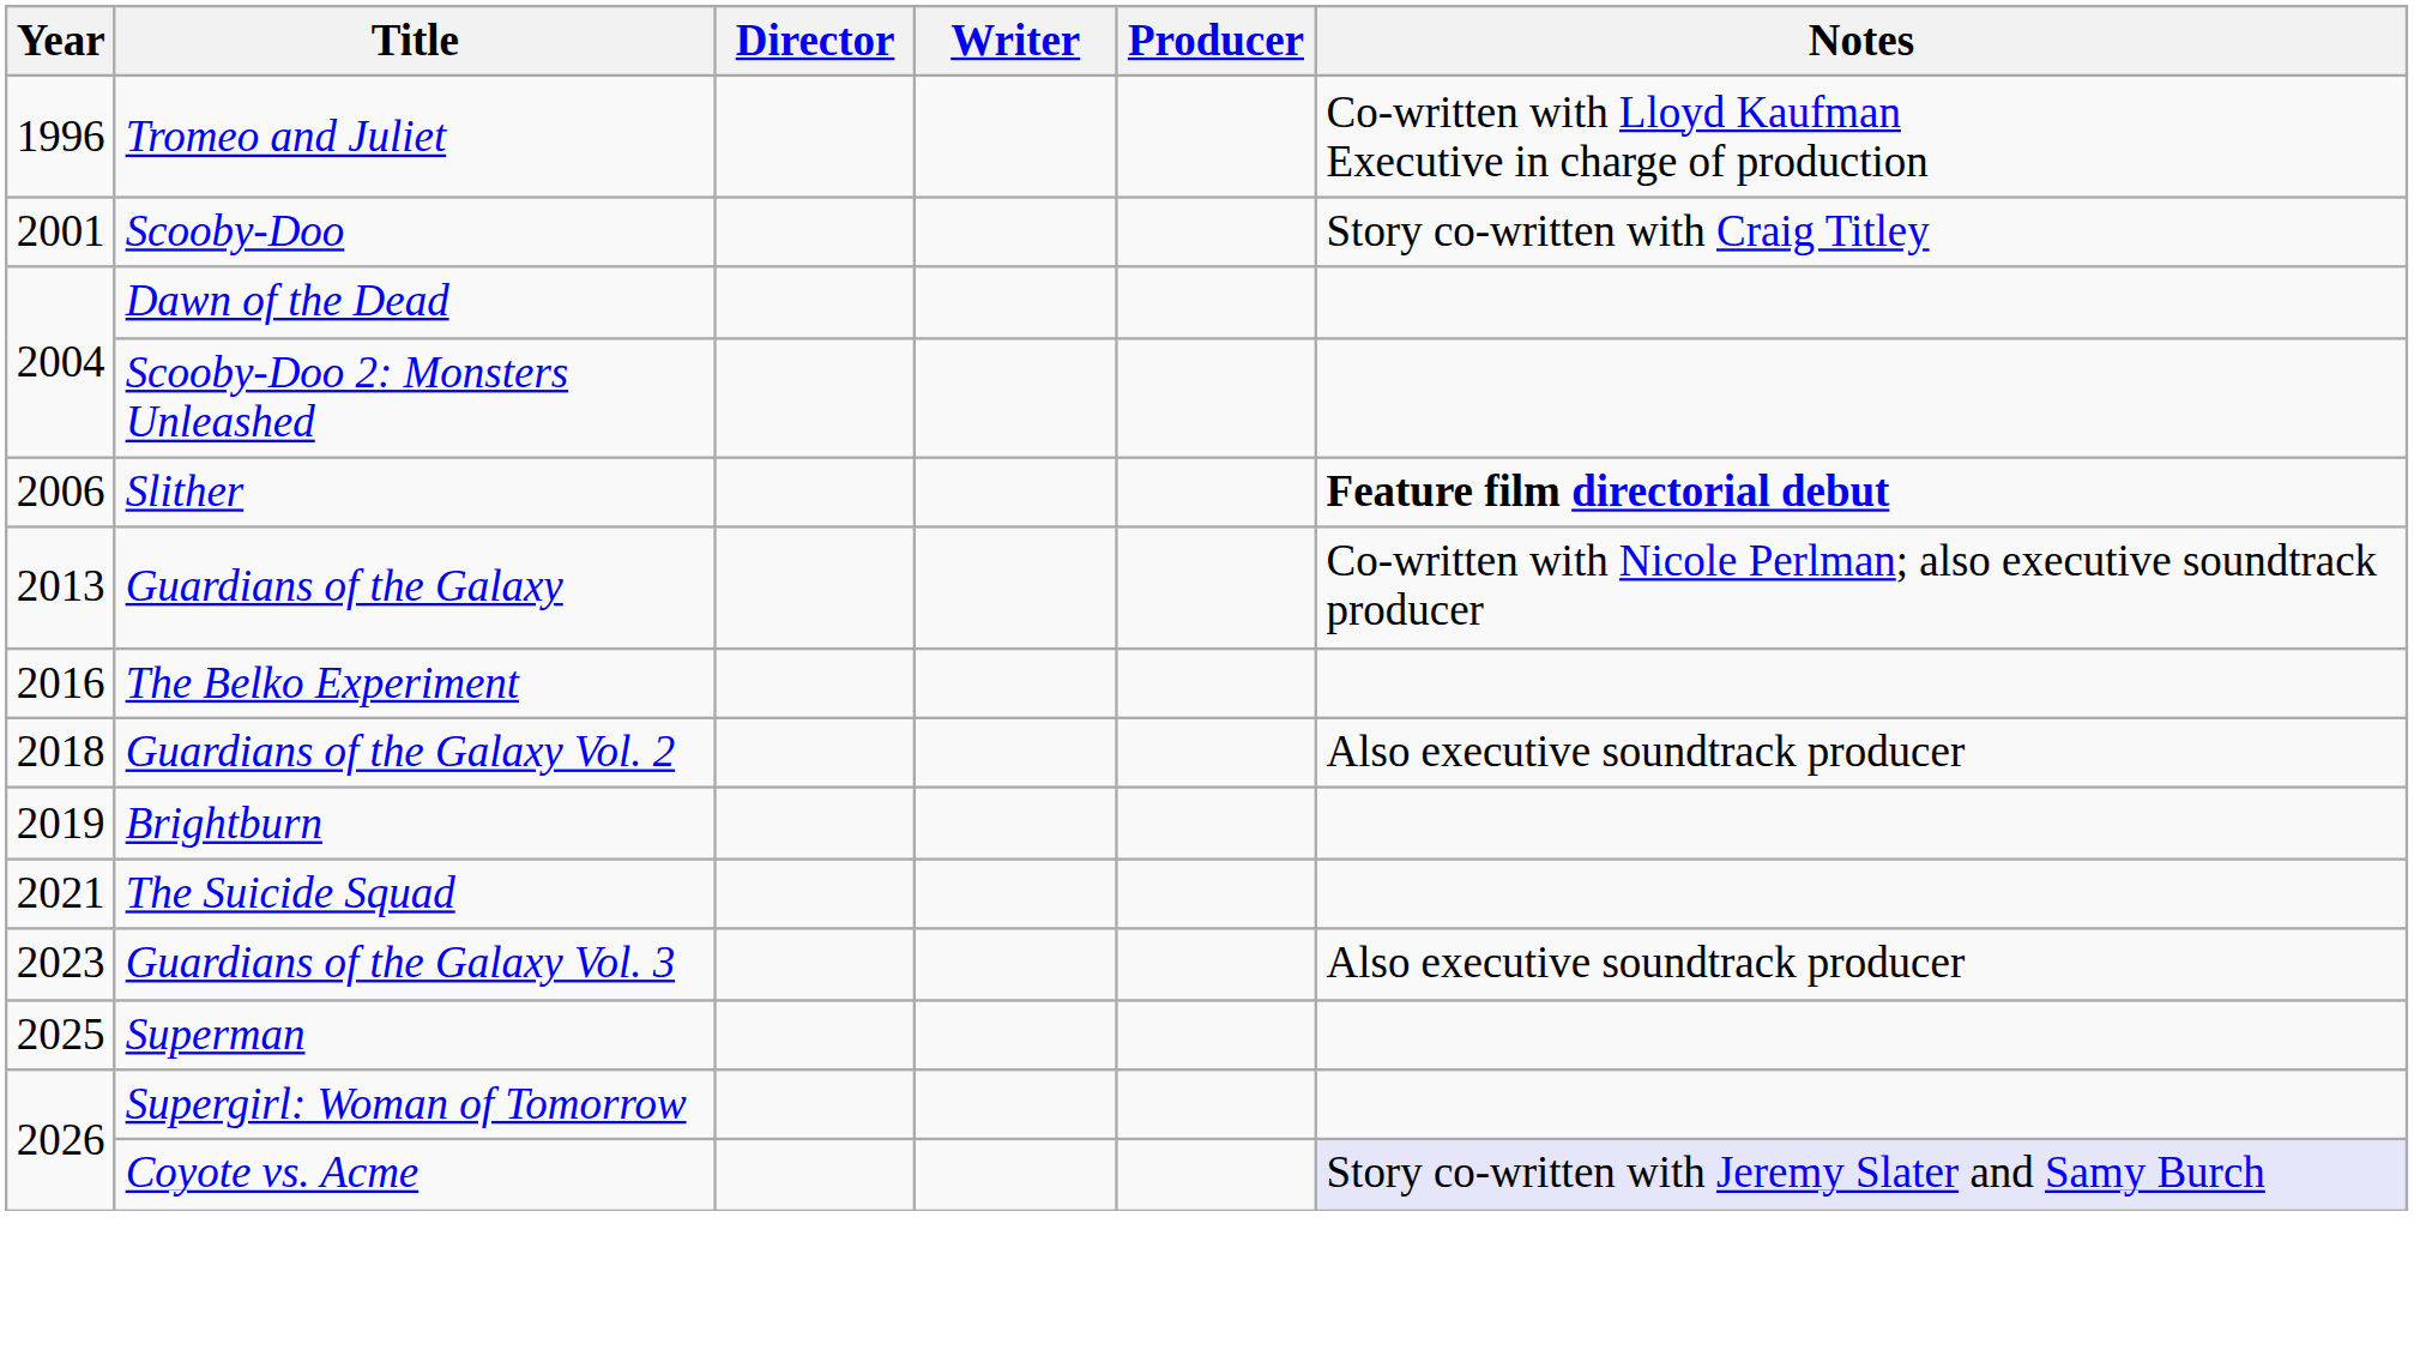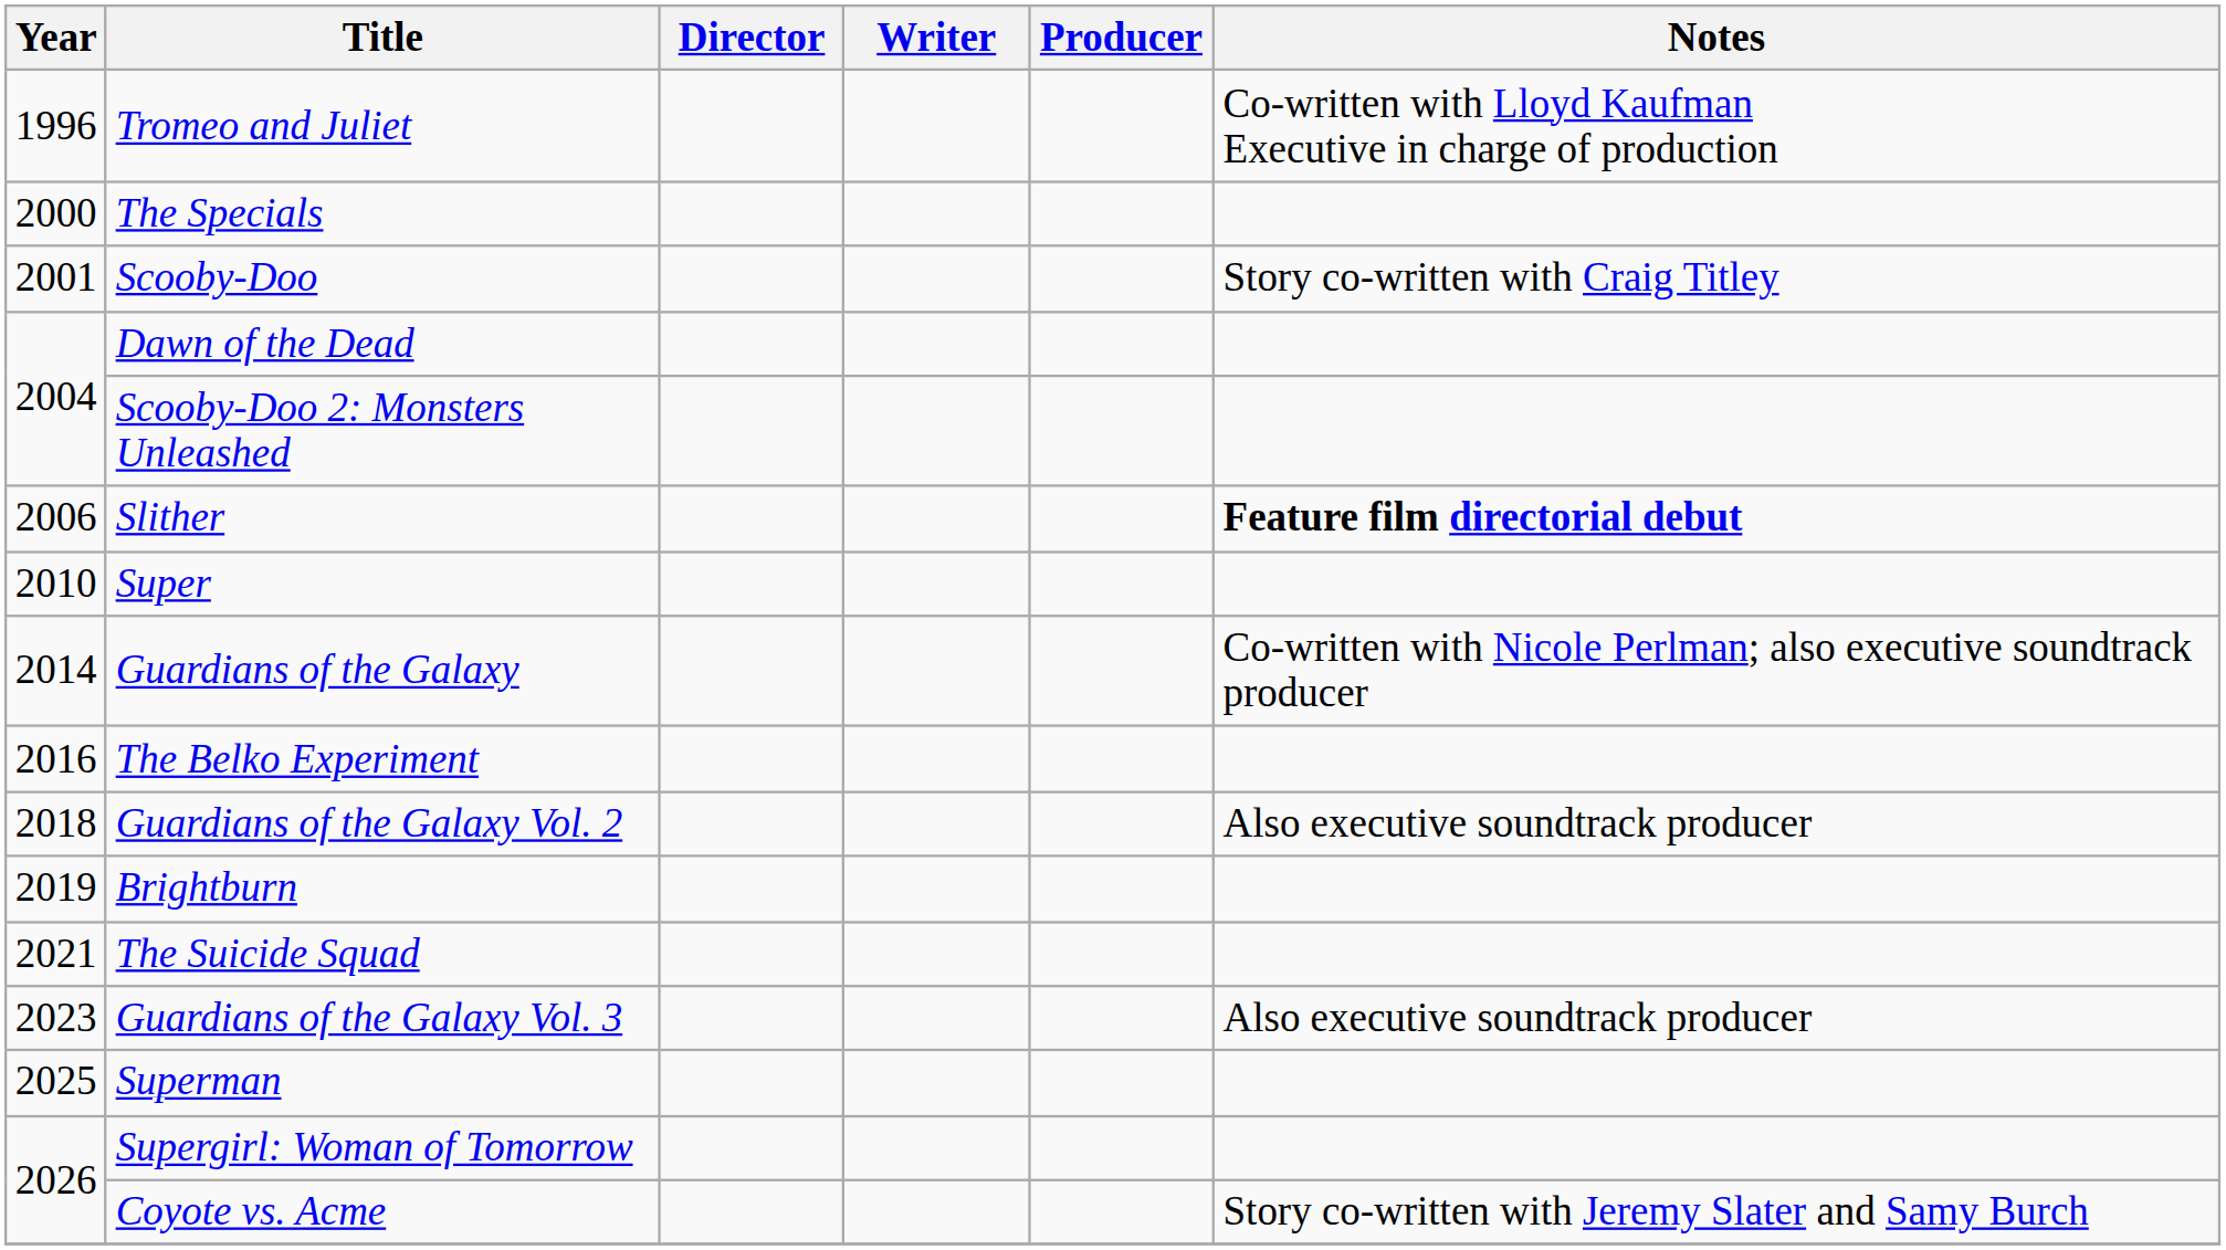 <table class="wikitable">
 <tr>
 <th>Year</th>
 <th>Title</th>
 <th style="width:65px;"><a href='#'>Director</a></th>
 <th style="width:65px;"><a href='#'>Writer</a></th>
 <th style="width:65px;"><a href='#'>Producer</a></th>
 <th>Notes</th>
 </tr>
 <tr>
 <td>1996</td>
 <td><em><a href='#'>Tromeo and Juliet</a></em></td>
 <td></td>
 <td></td>
 <td></td>
 <td>Co-written with <a href='#'>Lloyd Kaufman</a><br>Executive in charge of production</td>
+</tr>
+<tr>
+<td>2000</td>
+<td><em><a href='#'>The Specials</a></em></td>
+<td></td>
+<td></td>
+<td></td>
+<td></td>
 </tr>
 <tr>
 <td>2001</td>
 <td><em><a href='#'>Scooby-Doo</a></em></td>
 <td></td>
 <td></td>
 <td></td>
 <td>Story co-written with <a href='#'>Craig Titley</a></td>
 </tr>
 <tr>
 <td rowspan="2">2004</td>
 <td><em><a href='#'>Dawn of the Dead</a></em></td>
 <td></td>
 <td></td>
 <td></td>
 <td></td>
 </tr>
 <tr>
 <td><em><a href='#'>Scooby-Doo 2: Monsters Unleashed</a></em></td>
 <td></td>
 <td></td>
 <td></td>
 <td></td>
 </tr>
 <tr>
 <td>2006</td>
 <td><em><a href='#'>Slither</a></em></td>
 <td></td>
 <td></td>
 <td></td>
 <td><strong>Feature film <a href='#'>directorial debut</a></strong></td>
 </tr>
 <tr>
-<td>2013</td>
+<td>2010</td>
+<td><em><a href='#'>Super</a></em></td>
+<td></td>
+<td></td>
+<td></td>
+<td></td>
+</tr>
+<tr>
+<td>2014</td>
 <td><em><a href='#'>Guardians of the Galaxy</a></em></td>
 <td></td>
 <td></td>
 <td></td>
 <td>Co-written with <a href='#'>Nicole Perlman</a>; also executive soundtrack producer</td>
 </tr>
 <tr>
 <td>2016</td>
 <td><em><a href='#'>The Belko Experiment</a></em></td>
 <td></td>
 <td></td>
 <td></td>
 <td></td>
 </tr>
 <tr>
 <td>2018</td>
 <td><em><a href='#'>Guardians of the Galaxy Vol. 2</a></em></td>
 <td></td>
 <td></td>
 <td></td>
 <td>Also executive soundtrack producer</td>
 </tr>
 <tr>
 <td>2019</td>
 <td><em><a href='#'>Brightburn</a></em></td>
 <td></td>
 <td></td>
 <td></td>
 <td></td>
 </tr>
 <tr>
 <td>2021</td>
 <td><em><a href='#'>The Suicide Squad</a></em></td>
 <td></td>
 <td></td>
 <td></td>
 <td></td>
 </tr>
 <tr>
 <td>2023</td>
 <td><em><a href='#'>Guardians of the Galaxy Vol. 3</a></em></td>
 <td></td>
 <td></td>
 <td></td>
 <td>Also executive soundtrack producer</td>
 </tr>
 <tr>
 <td>2025</td>
 <td><em><a href='#'>Superman</a></em></td>
 <td></td>
 <td></td>
 <td></td>
 <td></td>
 </tr>
 <tr>
 <td rowspan="2">2026</td>
 <td><em><a href='#'>Supergirl: Woman of Tomorrow</a></em></td>
 <td></td>
 <td></td>
 <td></td>
 <td></td>
 </tr>
 <tr>
 <td><em><a href='#'>Coyote vs. Acme</a></em></td>
 <td></td>
 <td></td>
 <td></td>
-<td style="background: lavender;">Story co-written with <a href='#'>Jeremy Slater</a> and <a href='#'>Samy Burch</a></td>
+<td>Story co-written with <a href='#'>Jeremy Slater</a> and <a href='#'>Samy Burch</a></td>
 </tr>
 <tr>
 </tr>
 </table>
